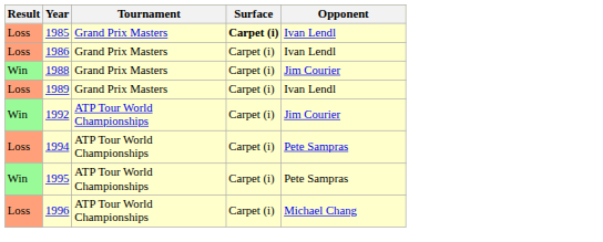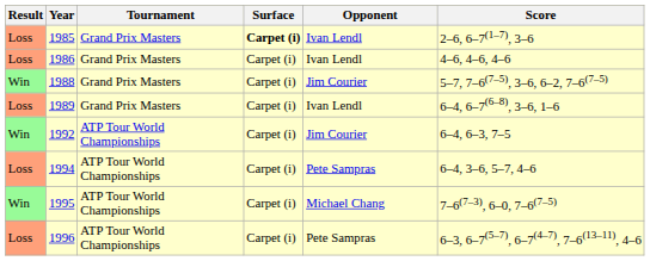 <table class="sortable wikitable" style=background:#ffc>
 <tr>
 <th style="width:40px">Result</th>
 <th>Year</th>
 <th width=200>Tournament</th>
 <th>Surface</th>
 <th width=160>Opponent</th>
+<th class="unsortable">Score</th>
 </tr>
 <tr>
 <td style="background:#ffa07a;">Loss</td>
 <td><a href='#'>1985</a></td>
 <td><a href='#'>Grand Prix Masters</a></td>
 <td><strong>Carpet (i)</strong></td>
 <td> <a href='#'>Ivan Lendl</a></td>
+<td>2–6, 6–7<sup>(1–7)</sup>, 3–6</td>
 </tr>
 <tr>
 <td style="background:#ffa07a;">Loss</td>
 <td><a href='#'>1986</a></td>
 <td>Grand Prix Masters</td>
 <td>Carpet (i)</td>
 <td> Ivan Lendl</td>
+<td>4–6, 4–6, 4–6</td>
 </tr>
 <tr>
 <td style="background:#98fb98;">Win</td>
 <td><a href='#'>1988</a></td>
 <td>Grand Prix Masters</td>
 <td>Carpet (i)</td>
 <td> <a href='#'>Jim Courier</a></td>
+<td>5–7, 7–6<sup>(7–5)</sup>, 3–6, 6–2, 7–6<sup>(7–5)</sup></td>
 </tr>
 <tr>
 <td style="background:#ffa07a;">Loss</td>
 <td><a href='#'>1989</a></td>
 <td>Grand Prix Masters</td>
 <td>Carpet (i)</td>
 <td> Ivan Lendl</td>
+<td>6–4, 6–7<sup>(6–8)</sup>, 3–6, 1–6</td>
 </tr>
 <tr>
 <td style="background:#98fb98;">Win</td>
 <td><a href='#'>1992</a></td>
 <td><a href='#'>ATP Tour World Championships</a></td>
 <td>Carpet (i)</td>
 <td> <a href='#'>Jim Courier</a></td>
+<td>6–4, 6–3, 7–5</td>
 </tr>
 <tr>
 <td style="background:#ffa07a;">Loss</td>
 <td><a href='#'>1994</a></td>
 <td>ATP Tour World Championships</td>
 <td>Carpet (i)</td>
 <td> <a href='#'>Pete Sampras</a></td>
+<td>6–4, 3–6, 5–7, 4–6</td>
 </tr>
 <tr>
 <td style="background:#98fb98;">Win</td>
 <td><a href='#'>1995</a></td>
 <td>ATP Tour World Championships</td>
 <td>Carpet (i)</td>
-<td> Pete Sampras</td>
+<td> <a href='#'>Michael Chang</a></td>
+<td>7–6<sup>(7–3)</sup>, 6–0, 7–6<sup>(7–5)</sup></td>
 </tr>
 <tr>
 <td style="background:#ffa07a;">Loss</td>
 <td><a href='#'>1996</a></td>
 <td>ATP Tour World Championships</td>
 <td>Carpet (i)</td>
-<td> <a href='#'>Michael Chang</a></td>
+<td> Pete Sampras</td>
+<td>6–3, 6–7<sup>(5–7)</sup>, 6–7<sup>(4–7)</sup>, 7–6<sup>(13–11)</sup>, 4–6</td>
 </tr>
 </table>
